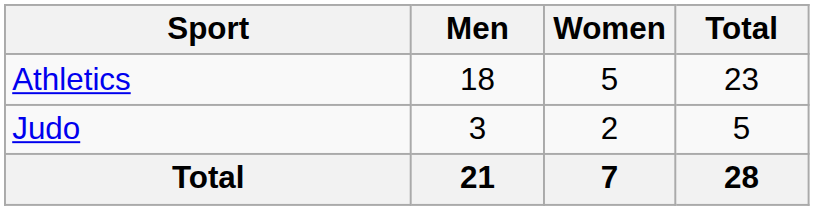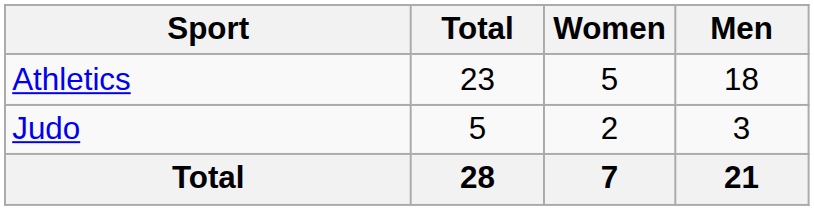 <table class="wikitable" style="text-align:center;">
 <tr>
 <th width=200>Sport</th>
+<th width=60>Total</th>
+<th width=60>Women</th>
 <th width=60>Men</th>
-<th width=60>Women</th>
-<th width=60>Total</th>
 </tr>
 <tr>
 <td align=left><a href='#'>Athletics</a></td>
+<td>23</td>
+<td>5</td>
 <td>18</td>
-<td>5</td>
-<td>23</td>
 </tr>
 <tr>
 <td align=left><a href='#'>Judo</a></td>
+<td>5</td>
+<td>2</td>
 <td>3</td>
-<td>2</td>
-<td>5</td>
 </tr>
 <tr>
 <th>Total</th>
+<th>28</th>
+<th>7</th>
 <th>21</th>
-<th>7</th>
-<th>28</th>
 </tr>
 </table>
